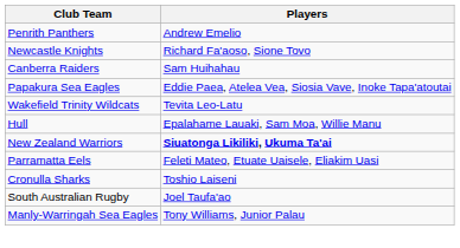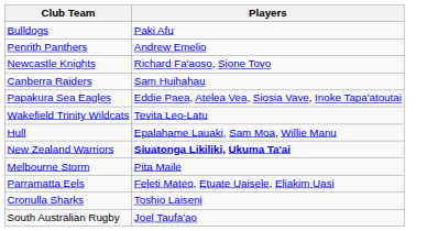 <table class="wikitable">
 <tr>
 <th>Club Team</th>
 <th>Players</th>
+</tr>
+<tr>
+<td><a href='#'>Bulldogs</a></td>
+<td><a href='#'>Paki Afu</a></td>
 </tr>
 <tr>
 <td><a href='#'>Penrith Panthers</a></td>
 <td><a href='#'>Andrew Emelio</a></td>
 </tr>
 <tr>
 <td><a href='#'>Newcastle Knights</a></td>
 <td><a href='#'>Richard Fa'aoso</a>, <a href='#'>Sione Tovo</a></td>
 </tr>
 <tr>
 <td><a href='#'>Canberra Raiders</a></td>
 <td><a href='#'>Sam Huihahau</a></td>
 </tr>
 <tr>
 <td><a href='#'>Papakura Sea Eagles</a></td>
 <td><a href='#'>Eddie Paea</a>, <a href='#'>Atelea Vea</a>, <a href='#'>Siosia Vave</a>, <a href='#'>Inoke Tapa'atoutai</a></td>
 </tr>
 <tr>
 <td><a href='#'>Wakefield Trinity Wildcats</a></td>
 <td><a href='#'>Tevita Leo-Latu</a></td>
 </tr>
 <tr>
 <td><a href='#'>Hull</a></td>
 <td><a href='#'>Epalahame Lauaki</a>, <a href='#'>Sam Moa</a>, <a href='#'>Willie Manu</a></td>
 </tr>
 <tr>
 <td><a href='#'>New Zealand Warriors</a></td>
 <td><strong><a href='#'>Siuatonga Likiliki</a>, <a href='#'>Ukuma Ta'ai</a></strong></td>
 </tr>
 <tr>
+<td><a href='#'>Melbourne Storm</a></td>
+<td><a href='#'>Pita Maile</a></td>
+</tr>
+<tr>
 <td><a href='#'>Parramatta Eels</a></td>
 <td><a href='#'>Feleti Mateo</a>, <a href='#'>Etuate Uaisele</a>, <a href='#'>Eliakim Uasi</a></td>
 </tr>
 <tr>
 <td><a href='#'>Cronulla Sharks</a></td>
 <td><a href='#'>Toshio Laiseni</a></td>
 </tr>
 <tr>
 <td>South Australian Rugby</td>
 <td><a href='#'>Joel Taufa'ao</a></td>
 </tr>
-<tr>
-<td><a href='#'>Manly-Warringah Sea Eagles</a></td>
-<td><a href='#'>Tony Williams</a>, <a href='#'>Junior Palau</a></td>
-</tr>
 </table>
